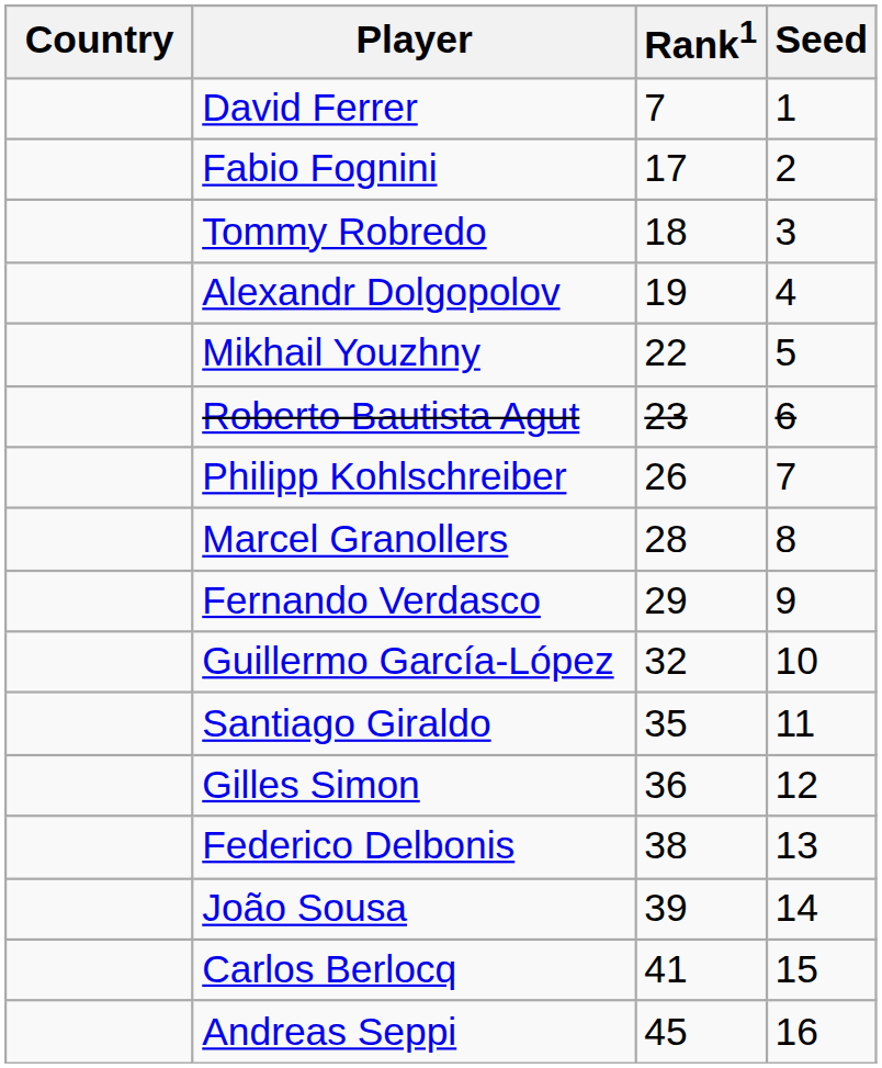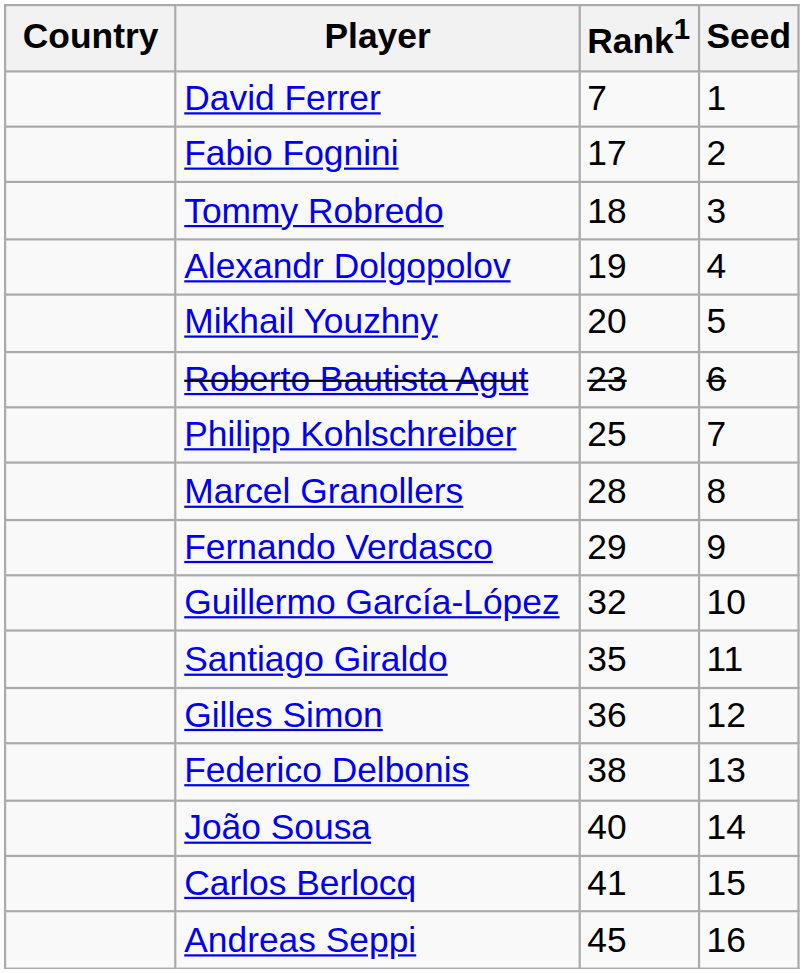 <table class="sortable wikitable">
 <tr>
 <th width="70">Country</th>
 <th width="175">Player</th>
 <th>Rank<sup>1</sup></th>
 <th>Seed</th>
 </tr>
 <tr>
 <td></td>
 <td><a href='#'>David Ferrer</a></td>
 <td>7</td>
 <td>1</td>
 </tr>
 <tr>
 <td></td>
 <td><a href='#'>Fabio Fognini</a></td>
 <td>17</td>
 <td>2</td>
 </tr>
 <tr>
 <td></td>
 <td><a href='#'>Tommy Robredo</a></td>
 <td>18</td>
 <td>3</td>
 </tr>
 <tr>
 <td></td>
 <td><a href='#'>Alexandr Dolgopolov</a></td>
 <td>19</td>
 <td>4</td>
 </tr>
 <tr>
 <td></td>
 <td><a href='#'>Mikhail Youzhny</a></td>
-<td>22</td>
+<td>20</td>
 <td>5</td>
 </tr>
 <tr>
 <td><s></s></td>
 <td><s><a href='#'>Roberto Bautista Agut</a></s></td>
 <td><s>23</s></td>
 <td><s>6</s></td>
 </tr>
 <tr>
 <td></td>
 <td><a href='#'>Philipp Kohlschreiber</a></td>
-<td>26</td>
+<td>25</td>
 <td>7</td>
 </tr>
 <tr>
 <td></td>
 <td><a href='#'>Marcel Granollers</a></td>
 <td>28</td>
 <td>8</td>
 </tr>
 <tr>
 <td></td>
 <td><a href='#'>Fernando Verdasco</a></td>
 <td>29</td>
 <td>9</td>
 </tr>
 <tr>
 <td></td>
 <td><a href='#'>Guillermo García-López</a></td>
 <td>32</td>
 <td>10</td>
 </tr>
 <tr>
 <td></td>
 <td><a href='#'>Santiago Giraldo</a></td>
 <td>35</td>
 <td>11</td>
 </tr>
 <tr>
 <td></td>
 <td><a href='#'>Gilles Simon</a></td>
 <td>36</td>
 <td>12</td>
 </tr>
 <tr>
 <td></td>
 <td><a href='#'>Federico Delbonis</a></td>
 <td>38</td>
 <td>13</td>
 </tr>
 <tr>
 <td></td>
 <td><a href='#'>João Sousa</a></td>
-<td>39</td>
+<td>40</td>
 <td>14</td>
 </tr>
 <tr>
 <td></td>
 <td><a href='#'>Carlos Berlocq</a></td>
 <td>41</td>
 <td>15</td>
 </tr>
 <tr>
 <td></td>
 <td><a href='#'>Andreas Seppi</a></td>
 <td>45</td>
 <td>16</td>
 </tr>
 </table>
